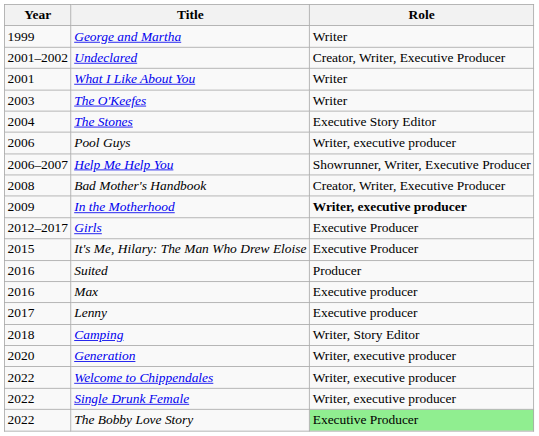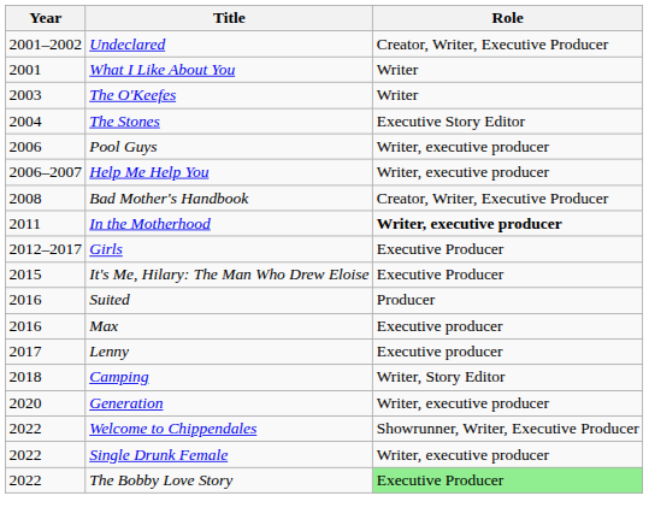 <table class="wikitable">
 <tr>
 <th>Year</th>
 <th>Title</th>
 <th>Role</th>
-</tr>
-<tr>
-<td>1999</td>
-<td><em><a href='#'>George and Martha</a></em></td>
-<td>Writer</td>
 </tr>
 <tr>
 <td>2001–2002</td>
 <td><em><a href='#'>Undeclared</a></em></td>
 <td>Creator, Writer, Executive Producer</td>
 </tr>
 <tr>
 <td>2001</td>
 <td><a href='#'><em>What I Like About You</em></a></td>
 <td>Writer</td>
 </tr>
 <tr>
 <td>2003</td>
 <td><em><a href='#'>The O'Keefes</a></em></td>
 <td>Writer</td>
 </tr>
 <tr>
 <td>2004</td>
 <td><a href='#'><em>The Stones</em></a></td>
 <td>Executive Story Editor</td>
 </tr>
 <tr>
 <td>2006</td>
 <td><em>Pool Guys</em></td>
 <td>Writer, executive producer</td>
 </tr>
 <tr>
 <td>2006–2007</td>
 <td><em><a href='#'>Help Me Help You</a></em></td>
-<td>Showrunner, Writer, Executive Producer</td>
+<td>Writer, executive producer</td>
 </tr>
 <tr>
 <td>2008</td>
 <td><em>Bad Mother's Handbook</em></td>
 <td>Creator, Writer, Executive Producer</td>
 </tr>
 <tr>
-<td>2009</td>
+<td>2011</td>
 <td><em><a href='#'>In the Motherhood</a></em></td>
 <td><strong>Writer, executive producer</strong></td>
 </tr>
 <tr>
 <td>2012–2017</td>
 <td><em><a href='#'>Girls</a></em></td>
 <td>Executive Producer</td>
 </tr>
 <tr>
 <td>2015</td>
 <td><em>It's Me, Hilary: The Man Who Drew Eloise</em></td>
 <td>Executive Producer</td>
 </tr>
 <tr>
 <td>2016</td>
 <td><em>Suited</em></td>
 <td>Producer</td>
 </tr>
 <tr>
 <td>2016</td>
 <td><em>Max</em></td>
 <td>Executive producer</td>
 </tr>
 <tr>
 <td>2017</td>
 <td><em>Lenny</em></td>
 <td>Executive producer</td>
 </tr>
 <tr>
 <td>2018</td>
 <td><em><a href='#'>Camping</a></em></td>
 <td>Writer, Story Editor</td>
 </tr>
 <tr>
 <td>2020</td>
 <td><em><a href='#'>Generation</a></em></td>
 <td>Writer, executive producer</td>
 </tr>
 <tr>
 <td>2022</td>
 <td><em><a href='#'>Welcome to Chippendales</a></em></td>
-<td>Writer, executive producer</td>
+<td>Showrunner, Writer, Executive Producer</td>
 </tr>
 <tr>
 <td>2022</td>
 <td><em><a href='#'>Single Drunk Female</a></em></td>
 <td>Writer, executive producer</td>
 </tr>
 <tr>
 <td>2022</td>
 <td><em>The Bobby Love Story</em></td>
 <td style="background: lightgreen;">Executive Producer</td>
 </tr>
 </table>
